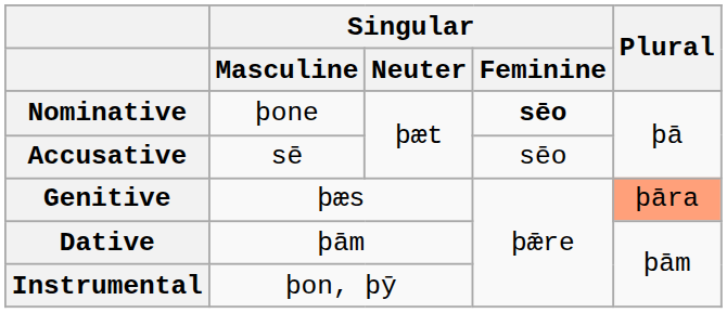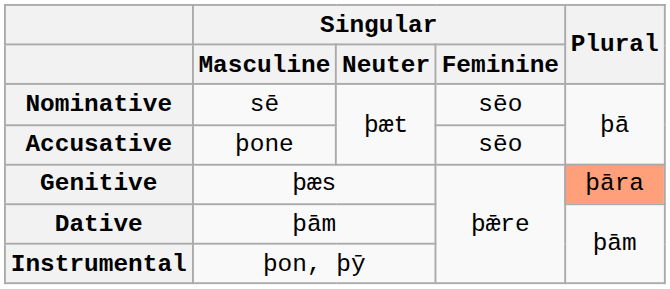 <table class="wikitable" style="text-align:center">
 <tr>
 <th></th>
 <th colspan="3">Singular</th>
 <th rowspan="2">Plural</th>
 </tr>
 <tr>
 <th></th>
 <th>Masculine</th>
 <th>Neuter</th>
 <th>Feminine</th>
 </tr>
 <tr>
 <th>Nominative</th>
-<td>þone</td>
+<td>sē</td>
 <td rowspan="2">þæt</td>
-<td><strong>sēo</strong></td>
+<td>sēo</td>
 <td rowspan="2">þā</td>
 </tr>
 <tr>
 <th>Accusative</th>
-<td>sē</td>
+<td>þone</td>
 <td>sēo</td>
 </tr>
 <tr>
 <th>Genitive</th>
 <td colspan="2">þæs</td>
 <td rowspan="3">þǣre</td>
 <td style="background: lightsalmon;">þāra</td>
 </tr>
 <tr>
 <th>Dative</th>
 <td colspan="2">þām</td>
 <td rowspan="2">þām</td>
 </tr>
 <tr>
 <th>Instrumental</th>
 <td colspan="2">þon, þȳ</td>
 </tr>
 </table>
